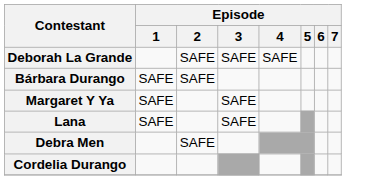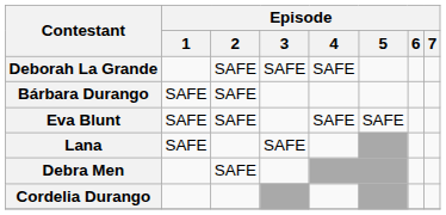 <table class="wikitable" style="text-align:center">
 <tr>
 <th scope="col" rowspan="2">Contestant</th>
 <th colspan="7">Episode</th>
 </tr>
 <tr>
 <th scope="col">1</th>
 <th scope="col">2</th>
 <th scope="col">3</th>
 <th scope="col">4</th>
 <th scope="col">5</th>
 <th scope="col">6</th>
 <th scope="col">7</th>
 </tr>
 <tr>
 <th scope="row" nowrap>Deborah La Grande</th>
 <td></td>
 <td>SAFE</td>
 <td>SAFE</td>
 <td>SAFE</td>
 <td></td>
 <td></td>
 <td></td>
 </tr>
 <tr>
 <th scope="row">Bárbara Durango</th>
 <td>SAFE</td>
 <td>SAFE</td>
 <td></td>
 <td></td>
 <td></td>
 <td></td>
 <td></td>
 </tr>
 <tr>
-<th scope="row">Margaret Y Ya</th>
+<th scope="row">Eva Blunt</th>
+<td>SAFE</td>
 <td>SAFE</td>
 <td></td>
 <td>SAFE</td>
-<td></td>
-<td></td>
+<td>SAFE</td>
 <td></td>
 <td></td>
 </tr>
 <tr>
 <th scope="row">Lana</th>
 <td>SAFE</td>
 <td></td>
 <td>SAFE</td>
 <td></td>
 <td bgcolor="darkgray" colspan="1"></td>
 <td></td>
 <td></td>
 </tr>
 <tr>
 <th scope="row">Debra Men</th>
 <td></td>
 <td>SAFE</td>
 <td></td>
 <td bgcolor="darkgray" colspan="2"></td>
 <td></td>
 <td></td>
 </tr>
 <tr>
 <th scope="row">Cordelia Durango</th>
 <td></td>
 <td></td>
 <td bgcolor="darkgray" colspan="1"></td>
 <td></td>
 <td bgcolor="darkgray" colspan="1"></td>
 <td></td>
 <td></td>
 </tr>
 <tr>
 </tr>
 </table>
